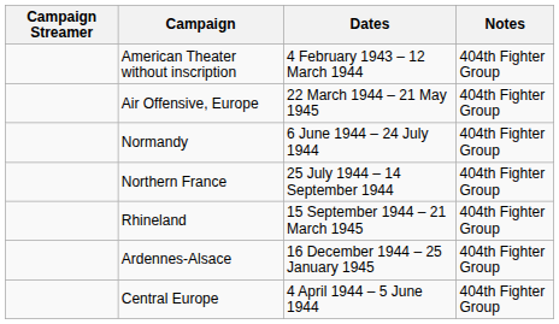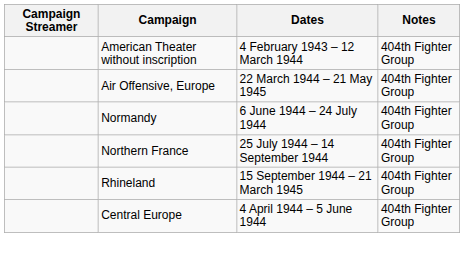 <table class="wikitable">
 <tr style="background:#efefef;">
 <th>Campaign Streamer</th>
 <th>Campaign</th>
 <th>Dates</th>
 <th>Notes</th>
 </tr>
 <tr>
 <td></td>
 <td>American Theater without inscription</td>
 <td>4 February 1943 – 12 March 1944</td>
 <td>404th Fighter Group</td>
 </tr>
 <tr>
 <td></td>
 <td>Air Offensive, Europe</td>
 <td>22 March 1944 – 21 May 1945</td>
 <td>404th Fighter Group</td>
 </tr>
 <tr>
 <td></td>
 <td>Normandy</td>
 <td>6 June 1944 – 24 July 1944</td>
 <td>404th Fighter Group</td>
 </tr>
 <tr>
 <td></td>
 <td>Northern France</td>
 <td>25 July 1944 – 14 September 1944</td>
 <td>404th Fighter Group</td>
 </tr>
 <tr>
 <td></td>
 <td>Rhineland</td>
 <td>15 September 1944 – 21 March 1945</td>
 <td>404th Fighter Group</td>
 </tr>
 <tr>
 <td></td>
-<td>Ardennes-Alsace</td>
-<td>16 December 1944 – 25 January 1945</td>
-<td>404th Fighter Group</td>
-</tr>
-<tr>
-<td></td>
 <td>Central Europe</td>
 <td>4 April 1944 – 5 June 1944</td>
 <td>404th Fighter Group</td>
 </tr>
 </table>
